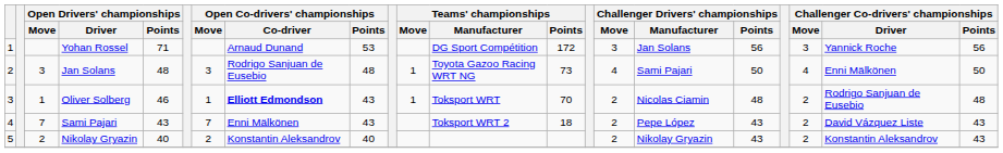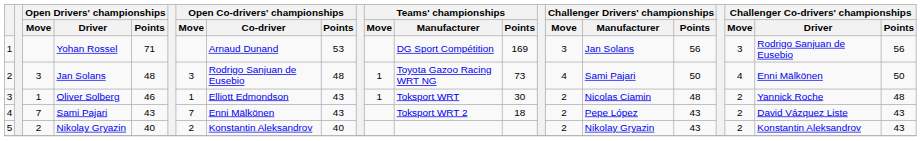 <table class="wikitable" style="font-size:85%;">
 <tr>
 <th rowspan="2"></th>
 <th rowspan="7" style="width:5px;"></th>
 <th colspan="3" nowrap>Open Drivers' championships</th>
 <th rowspan="7" style="width:5px;"></th>
 <th colspan="3" nowrap>Open Co-drivers' championships</th>
 <th rowspan="7" style="width:5px;"></th>
 <th colspan="3" nowrap>Teams' championships</th>
 <th rowspan="7" style="width:5px;"></th>
 <th colspan="3" nowrap>Challenger Drivers' championships</th>
 <th rowspan="7" style="width:5px;"></th>
 <th colspan="3" nowrap>Challenger Co-drivers' championships</th>
 </tr>
 <tr>
 <th>Move</th>
 <th>Driver</th>
 <th>Points</th>
 <th>Move</th>
 <th>Co-driver</th>
 <th>Points</th>
 <th>Move</th>
 <th>Manufacturer</th>
 <th>Points</th>
 <th>Move</th>
 <th>Manufacturer</th>
 <th>Points</th>
 <th>Move</th>
 <th>Driver</th>
 <th>Points</th>
 </tr>
 <tr>
 <td align="center">1</td>
 <td align="center"></td>
 <td><a href='#'>Yohan Rossel</a></td>
 <td align="center">71</td>
 <td align="center"></td>
 <td><a href='#'>Arnaud Dunand</a></td>
 <td align="center">53</td>
 <td align="center"></td>
 <td><a href='#'>DG Sport Compétition</a></td>
-<td align="center">172</td>
+<td align="center">169</td>
 <td align="center"> 3</td>
 <td><a href='#'>Jan Solans</a></td>
 <td align="center">56</td>
 <td align="center"> 3</td>
-<td><a href='#'>Yannick Roche</a></td>
+<td><a href='#'>Rodrigo Sanjuan de Eusebio</a></td>
 <td align="center">56</td>
 </tr>
 <tr>
 <td align="center">2</td>
 <td align="center"> 3</td>
 <td><a href='#'>Jan Solans</a></td>
 <td align="center">48</td>
 <td align="center"> 3</td>
 <td><a href='#'>Rodrigo Sanjuan de Eusebio</a></td>
 <td align="center">48</td>
 <td align="center"> 1</td>
 <td><a href='#'>Toyota Gazoo Racing WRT NG</a></td>
 <td align="center">73</td>
 <td align="center"> 4</td>
 <td><a href='#'>Sami Pajari</a></td>
 <td align="center">50</td>
 <td align="center"> 4</td>
 <td><a href='#'>Enni Mälkönen</a></td>
 <td align="center">50</td>
 </tr>
 <tr>
 <td align="center">3</td>
 <td align="center"> 1</td>
 <td><a href='#'>Oliver Solberg</a></td>
 <td align="center">46</td>
 <td align="center"> 1</td>
-<td><strong><a href='#'>Elliott Edmondson</a></strong></td>
+<td><a href='#'>Elliott Edmondson</a></td>
 <td align="center">43</td>
 <td align="center"> 1</td>
 <td><a href='#'>Toksport WRT</a></td>
-<td align="center">70</td>
+<td align="center">30</td>
 <td align="center"> 2</td>
 <td><a href='#'>Nicolas Ciamin</a></td>
 <td align="center">48</td>
 <td align="center"> 2</td>
-<td><a href='#'>Rodrigo Sanjuan de Eusebio</a></td>
+<td><a href='#'>Yannick Roche</a></td>
 <td align="center">48</td>
 </tr>
 <tr>
 <td align="center">4</td>
 <td align="center"> 7</td>
 <td><a href='#'>Sami Pajari</a></td>
 <td align="center">43</td>
 <td align="center"> 7</td>
 <td><a href='#'>Enni Mälkönen</a></td>
 <td align="center">43</td>
 <td align="center"></td>
 <td><a href='#'>Toksport WRT 2</a></td>
 <td align="center">18</td>
 <td align="center"> 2</td>
 <td><a href='#'>Pepe López</a></td>
 <td align="center">43</td>
 <td align="center"> 2</td>
 <td><a href='#'>David Vázquez Liste</a></td>
 <td align="center">43</td>
 </tr>
 <tr>
 <td align="center">5</td>
 <td align="center"> 2</td>
 <td><a href='#'>Nikolay Gryazin</a></td>
 <td align="center">40</td>
 <td align="center"> 2</td>
 <td><a href='#'>Konstantin Aleksandrov</a></td>
 <td align="center">40</td>
 <td></td>
 <td></td>
 <td></td>
 <td align="center"> 2</td>
 <td><a href='#'>Nikolay Gryazin</a></td>
 <td align="center">43</td>
 <td align="center"> 2</td>
 <td><a href='#'>Konstantin Aleksandrov</a></td>
 <td align="center">43</td>
 </tr>
 <tr>
 </tr>
 </table>
